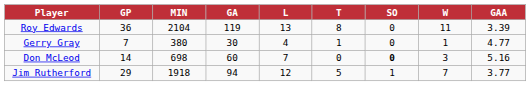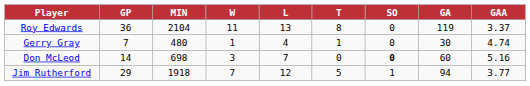 <table class="wikitable sortable">
 <tr>
 <th style="background:#BF2F38;color:#FFFFFF;" width="16%">Player</th>
 <th style="background:#BF2F38;color:#FFFFFF;" width="9%">GP</th>
 <th style="background:#BF2F38;color:#FFFFFF;" width="9%">MIN</th>
-<th style="background:#BF2F38;color:#FFFFFF;" width="9%">GA</th>
+<th style="background:#BF2F38;color:#FFFFFF;" width="9%">W</th>
 <th style="background:#BF2F38;color:#FFFFFF;" width="9%">L</th>
 <th style="background:#BF2F38;color:#FFFFFF;" width="9%">T</th>
 <th style="background:#BF2F38;color:#FFFFFF;" width="9%">SO</th>
-<th style="background:#BF2F38;color:#FFFFFF;" width="9%">W</th>
+<th style="background:#BF2F38;color:#FFFFFF;" width="9%">GA</th>
 <th style="background:#BF2F38;color:#FFFFFF;" width="9%">GAA</th>
 </tr>
 <tr align="center">
 <td><a href='#'>Roy Edwards</a></td>
 <td>36</td>
 <td>2104</td>
-<td>119</td>
+<td>11</td>
 <td>13</td>
 <td>8</td>
 <td>0</td>
-<td>11</td>
-<td>3.39</td>
+<td>119</td>
+<td>3.37</td>
 </tr>
 <tr align="center">
 <td><a href='#'>Gerry Gray</a></td>
 <td>7</td>
-<td>380</td>
-<td>30</td>
+<td>480</td>
+<td>1</td>
 <td>4</td>
 <td>1</td>
 <td>0</td>
-<td>1</td>
-<td>4.77</td>
+<td>30</td>
+<td>4.74</td>
 </tr>
 <tr align="center">
 <td><a href='#'>Don McLeod</a></td>
 <td>14</td>
 <td>698</td>
-<td>60</td>
+<td>3</td>
 <td>7</td>
 <td>0</td>
 <td><strong>0</strong></td>
-<td>3</td>
+<td>60</td>
 <td>5.16</td>
 </tr>
 <tr align="center">
 <td><a href='#'>Jim Rutherford</a></td>
 <td>29</td>
 <td>1918</td>
-<td>94</td>
+<td>7</td>
 <td>12</td>
 <td>5</td>
 <td>1</td>
-<td>7</td>
+<td>94</td>
 <td>3.77</td>
 </tr>
 </table>
